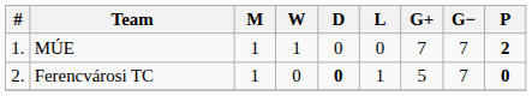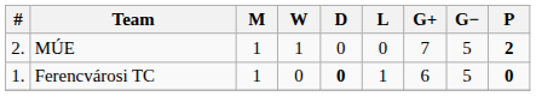 <table class="wikitable" style="text-align: center;">
 <tr>
 <th width="15">#</th>
 <th width="175">Team</th>
 <th width="30">M</th>
 <th width="30">W</th>
 <th width="30">D</th>
 <th width="30">L</th>
 <th width="30">G+</th>
 <th width="30">G−</th>
 <th width="30">P</th>
 </tr>
 <tr>
-<td>1.</td>
+<td>2.</td>
 <td align="left">MÚE</td>
 <td>1</td>
 <td>1</td>
 <td>0</td>
 <td>0</td>
 <td>7</td>
-<td>7</td>
+<td>5</td>
 <td><strong>2</strong></td>
 </tr>
 <tr>
-<td>2.</td>
+<td>1.</td>
 <td align="left">Ferencvárosi TC</td>
 <td>1</td>
 <td>0</td>
 <td><strong>0</strong></td>
 <td>1</td>
+<td>6</td>
 <td>5</td>
-<td>7</td>
 <td><strong>0</strong></td>
 </tr>
 <tr>
 </tr>
 </table>
